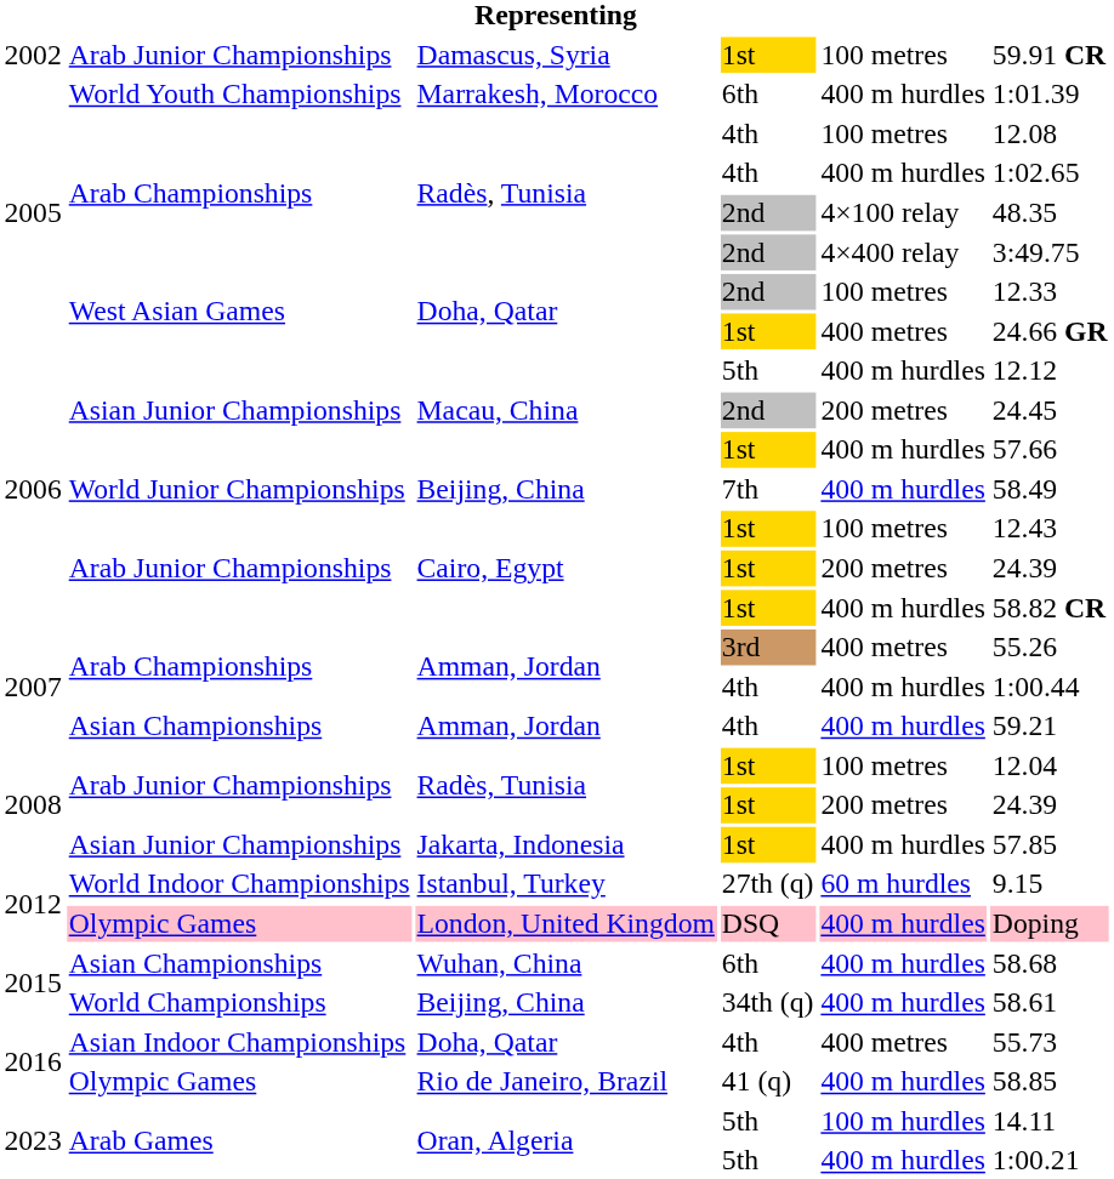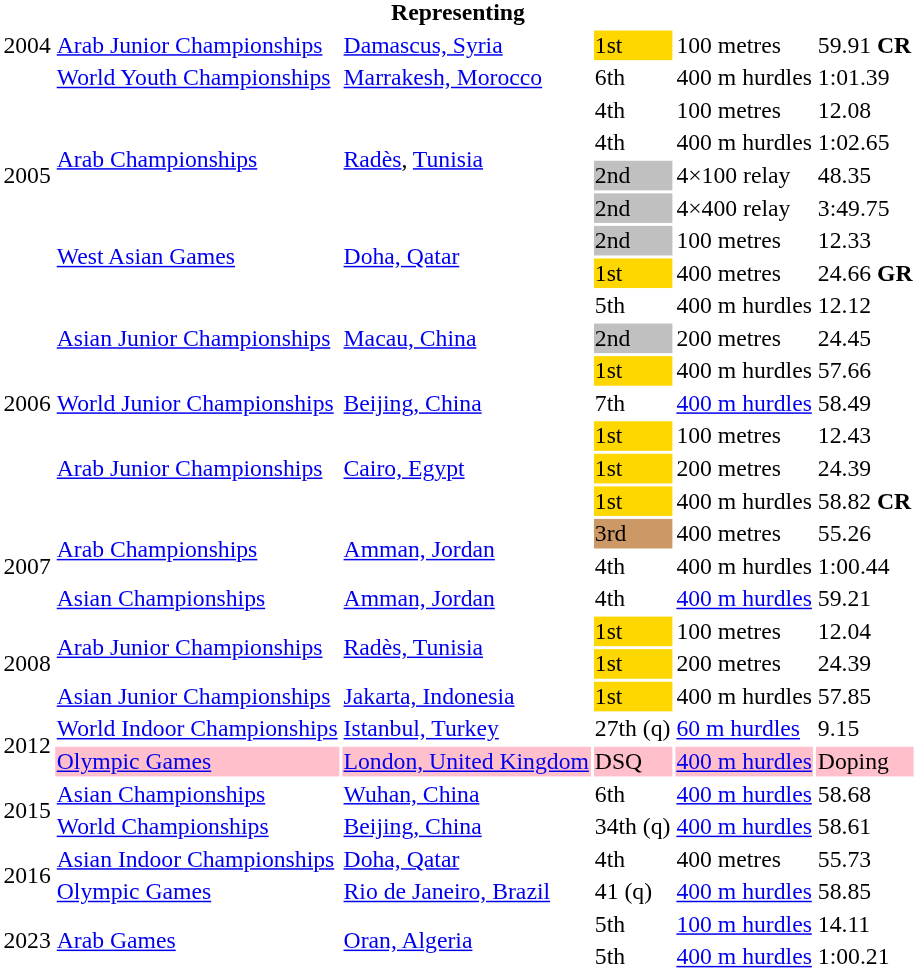 <table>
 <tr>
 <th colspan="6">Representing </th>
 </tr>
 <tr>
-<td>2002</td>
+<td>2004</td>
 <td><a href='#'>Arab Junior Championships</a></td>
 <td><a href='#'>Damascus, Syria</a></td>
 <td bgcolor=gold>1st</td>
 <td>100 metres</td>
 <td>59.91 <strong>CR</strong></td>
 </tr>
 <tr>
 <td rowspan=7>2005</td>
 <td><a href='#'>World Youth Championships</a></td>
 <td><a href='#'>Marrakesh, Morocco</a></td>
 <td>6th</td>
 <td>400 m hurdles</td>
 <td>1:01.39</td>
 </tr>
 <tr>
 <td rowspan=4><a href='#'>Arab Championships</a></td>
 <td rowspan=4><a href='#'>Radès</a>, <a href='#'>Tunisia</a></td>
 <td>4th</td>
 <td>100 metres</td>
 <td>12.08</td>
 </tr>
 <tr>
 <td>4th</td>
 <td>400 m hurdles</td>
 <td>1:02.65</td>
 </tr>
 <tr>
 <td bgcolor=silver>2nd</td>
 <td>4×100 relay</td>
 <td>48.35</td>
 </tr>
 <tr>
 <td bgcolor=silver>2nd</td>
 <td>4×400 relay</td>
 <td>3:49.75</td>
 </tr>
 <tr>
 <td rowspan=2><a href='#'>West Asian Games</a></td>
 <td rowspan=2><a href='#'>Doha, Qatar</a></td>
 <td bgcolor=silver>2nd</td>
 <td>100 metres</td>
 <td>12.33</td>
 </tr>
 <tr>
 <td bgcolor=gold>1st</td>
 <td>400 metres</td>
 <td>24.66 <strong>GR</strong></td>
 </tr>
 <tr>
 <td rowspan=7>2006</td>
 <td rowspan=3><a href='#'>Asian Junior Championships</a></td>
 <td rowspan=3><a href='#'>Macau, China</a></td>
 <td>5th</td>
 <td>400 m hurdles</td>
 <td>12.12</td>
 </tr>
 <tr>
 <td bgcolor=silver>2nd</td>
 <td>200 metres</td>
 <td>24.45</td>
 </tr>
 <tr>
 <td bgcolor=gold>1st</td>
 <td>400 m hurdles</td>
 <td>57.66</td>
 </tr>
 <tr>
 <td><a href='#'>World Junior Championships</a></td>
 <td><a href='#'>Beijing, China</a></td>
 <td>7th</td>
 <td><a href='#'>400 m hurdles</a></td>
 <td>58.49</td>
 </tr>
 <tr>
 <td rowspan=3><a href='#'>Arab Junior Championships</a></td>
 <td rowspan=3><a href='#'>Cairo, Egypt</a></td>
 <td bgcolor=gold>1st</td>
 <td>100 metres</td>
 <td>12.43</td>
 </tr>
 <tr>
 <td bgcolor=gold>1st</td>
 <td>200 metres</td>
 <td>24.39</td>
 </tr>
 <tr>
 <td bgcolor=gold>1st</td>
 <td>400 m hurdles</td>
 <td>58.82 <strong>CR</strong></td>
 </tr>
 <tr>
 <td rowspan=3>2007</td>
 <td rowspan=2><a href='#'>Arab Championships</a></td>
 <td rowspan=2><a href='#'>Amman, Jordan</a></td>
 <td bgcolor=cc9966>3rd</td>
 <td>400 metres</td>
 <td>55.26</td>
 </tr>
 <tr>
 <td>4th</td>
 <td>400 m hurdles</td>
 <td>1:00.44</td>
 </tr>
 <tr>
 <td><a href='#'>Asian Championships</a></td>
 <td><a href='#'>Amman, Jordan</a></td>
 <td>4th</td>
 <td><a href='#'>400 m hurdles</a></td>
 <td>59.21</td>
 </tr>
 <tr>
 <td rowspan=3>2008</td>
 <td rowspan=2><a href='#'>Arab Junior Championships</a></td>
 <td rowspan=2><a href='#'>Radès, Tunisia</a></td>
 <td bgcolor=gold>1st</td>
 <td>100 metres</td>
 <td>12.04</td>
 </tr>
 <tr>
 <td bgcolor=gold>1st</td>
 <td>200 metres</td>
 <td>24.39</td>
 </tr>
 <tr>
 <td><a href='#'>Asian Junior Championships</a></td>
 <td><a href='#'>Jakarta, Indonesia</a></td>
 <td bgcolor=gold>1st</td>
 <td>400 m hurdles</td>
 <td>57.85</td>
 </tr>
 <tr>
 <td rowspan=2>2012</td>
 <td><a href='#'>World Indoor Championships</a></td>
 <td><a href='#'>Istanbul, Turkey</a></td>
 <td>27th (q)</td>
 <td><a href='#'>60 m hurdles</a></td>
 <td>9.15</td>
 </tr>
 <tr bgcolor=pink>
 <td><a href='#'>Olympic Games</a></td>
 <td><a href='#'>London, United Kingdom</a></td>
 <td>DSQ</td>
 <td><a href='#'>400 m hurdles</a></td>
 <td>Doping</td>
 </tr>
 <tr>
 <td rowspan=2>2015</td>
 <td><a href='#'>Asian Championships</a></td>
 <td><a href='#'>Wuhan, China</a></td>
 <td>6th</td>
 <td><a href='#'>400 m hurdles</a></td>
 <td>58.68</td>
 </tr>
 <tr>
 <td><a href='#'>World Championships</a></td>
 <td><a href='#'>Beijing, China</a></td>
 <td>34th (q)</td>
 <td><a href='#'>400 m hurdles</a></td>
 <td>58.61</td>
 </tr>
 <tr>
 <td rowspan=2>2016</td>
 <td><a href='#'>Asian Indoor Championships</a></td>
 <td><a href='#'>Doha, Qatar</a></td>
 <td>4th</td>
 <td>400 metres</td>
 <td>55.73</td>
 </tr>
 <tr>
 <td><a href='#'>Olympic Games</a></td>
 <td><a href='#'>Rio de Janeiro, Brazil</a></td>
 <td>41 (q)</td>
 <td><a href='#'>400 m hurdles</a></td>
 <td>58.85</td>
 </tr>
 <tr>
 <td rowspan=2>2023</td>
 <td rowspan=2><a href='#'>Arab Games</a></td>
 <td rowspan=2><a href='#'>Oran, Algeria</a></td>
 <td>5th</td>
 <td><a href='#'>100 m hurdles</a></td>
 <td>14.11</td>
 </tr>
 <tr>
 <td>5th</td>
 <td><a href='#'>400 m hurdles</a></td>
 <td>1:00.21</td>
 </tr>
 </table>
